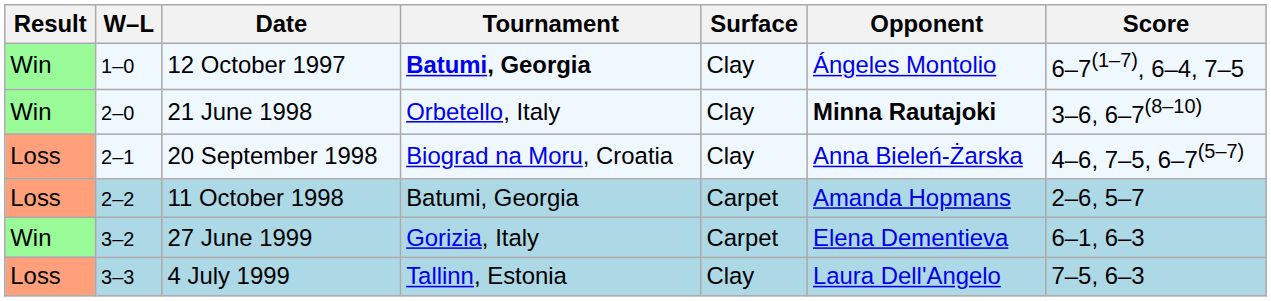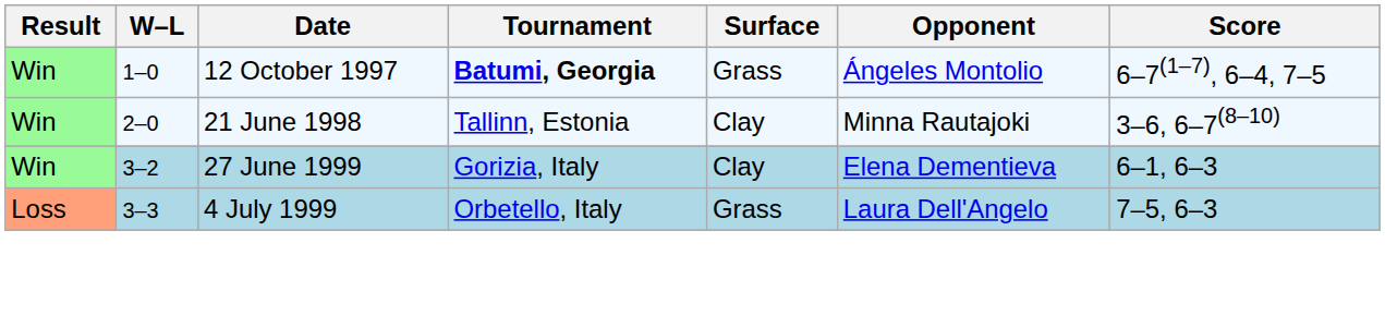 <table class="wikitable" style="font-size:97%;" width="820">
 <tr>
 <th>Result</th>
 <th>W–L</th>
 <th>Date</th>
 <th>Tournament</th>
 <th>Surface</th>
 <th>Opponent</th>
 <th>Score</th>
 </tr>
 <tr style="background:#f0f8ff;">
 <td style="background:#98fb98;">Win</td>
 <td><small>1–0</small></td>
 <td>12 October 1997</td>
 <td><strong><a href='#'>Batumi</a>, Georgia</strong></td>
-<td>Clay</td>
+<td>Grass</td>
 <td> <a href='#'>Ángeles Montolio</a></td>
 <td>6–7<sup>(1–7)</sup>, 6–4, 7–5</td>
 </tr>
 <tr style="background:#f0f8ff;">
 <td style="background:#98fb98;">Win</td>
 <td><small>2–0</small></td>
 <td>21 June 1998</td>
-<td><a href='#'>Orbetello</a>, Italy</td>
+<td><a href='#'>Tallinn</a>, Estonia</td>
 <td>Clay</td>
-<td><strong> Minna Rautajoki</strong></td>
+<td> Minna Rautajoki</td>
 <td>3–6, 6–7<sup>(8–10)</sup></td>
-</tr>
-<tr style="background:#f0f8ff;">
-<td style="background:#ffa07a;">Loss</td>
-<td><small>2–1</small></td>
-<td>20 September 1998</td>
-<td><a href='#'>Biograd na Moru</a>, Croatia</td>
-<td>Clay</td>
-<td> <a href='#'>Anna Bieleń-Żarska</a></td>
-<td>4–6, 7–5, 6–7<sup>(5–7)</sup></td>
-</tr>
-<tr style="background:lightblue;">
-<td style="background:#ffa07a;">Loss</td>
-<td><small>2–2</small></td>
-<td>11 October 1998</td>
-<td>Batumi, Georgia</td>
-<td>Carpet</td>
-<td> <a href='#'>Amanda Hopmans</a></td>
-<td>2–6, 5–7</td>
 </tr>
 <tr style="background:lightblue;">
 <td style="background:#98fb98;">Win</td>
 <td><small>3–2</small></td>
 <td>27 June 1999</td>
 <td><a href='#'>Gorizia</a>, Italy</td>
-<td>Carpet</td>
+<td>Clay</td>
 <td> <a href='#'>Elena Dementieva</a></td>
 <td>6–1, 6–3</td>
 </tr>
 <tr style="background:lightblue;">
 <td style="background:#ffa07a;">Loss</td>
 <td><small>3–3</small></td>
 <td>4 July 1999</td>
-<td><a href='#'>Tallinn</a>, Estonia</td>
-<td>Clay</td>
+<td><a href='#'>Orbetello</a>, Italy</td>
+<td>Grass</td>
 <td> <a href='#'>Laura Dell'Angelo</a></td>
 <td>7–5, 6–3</td>
 </tr>
 </table>
